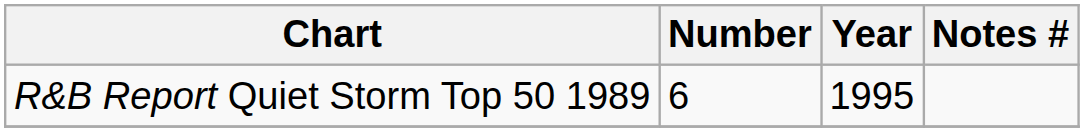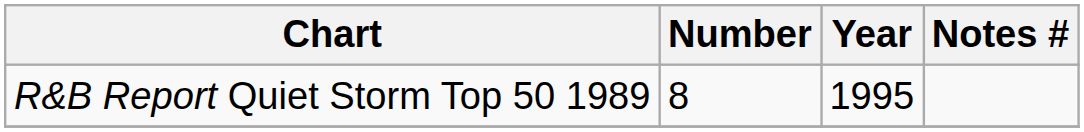 <table class="wikitable plainrowheaders sortable">
 <tr>
 <th scope="col">Chart</th>
 <th scope="col">Number</th>
 <th scope="col">Year</th>
 <th scope="col" class="unsortable">Notes #</th>
 </tr>
 <tr>
 <td><em>R&B Report</em> Quiet Storm Top 50 1989</td>
-<td>6</td>
+<td>8</td>
 <td>1995</td>
 <td></td>
 </tr>
 <tr>
 </tr>
 </table>
